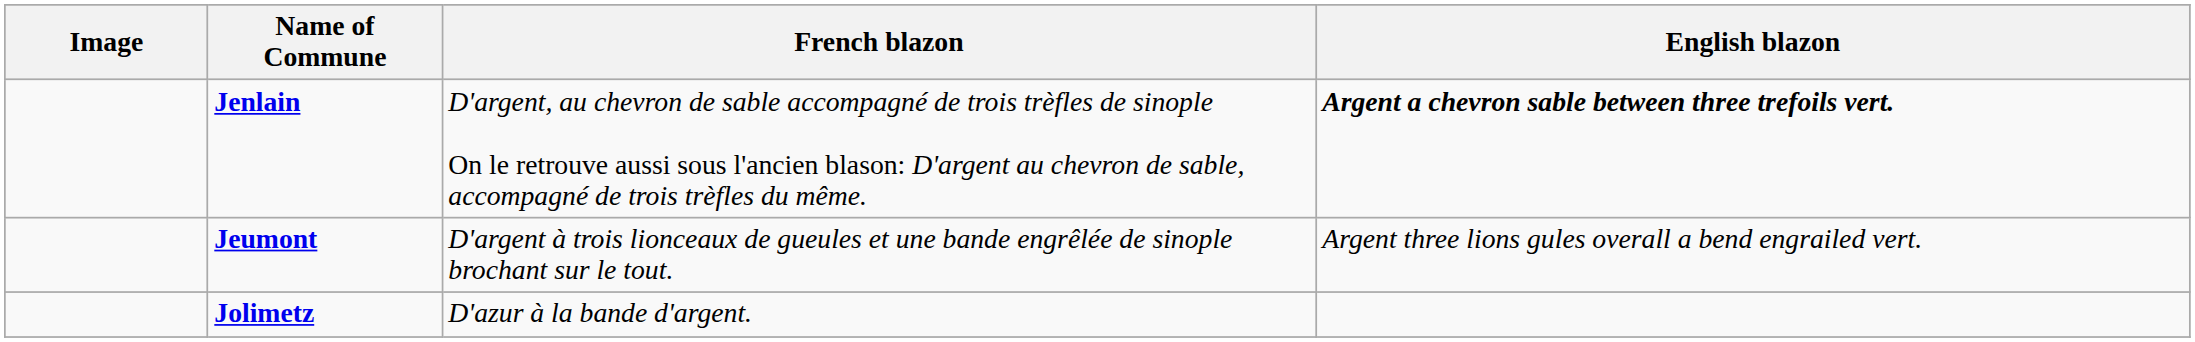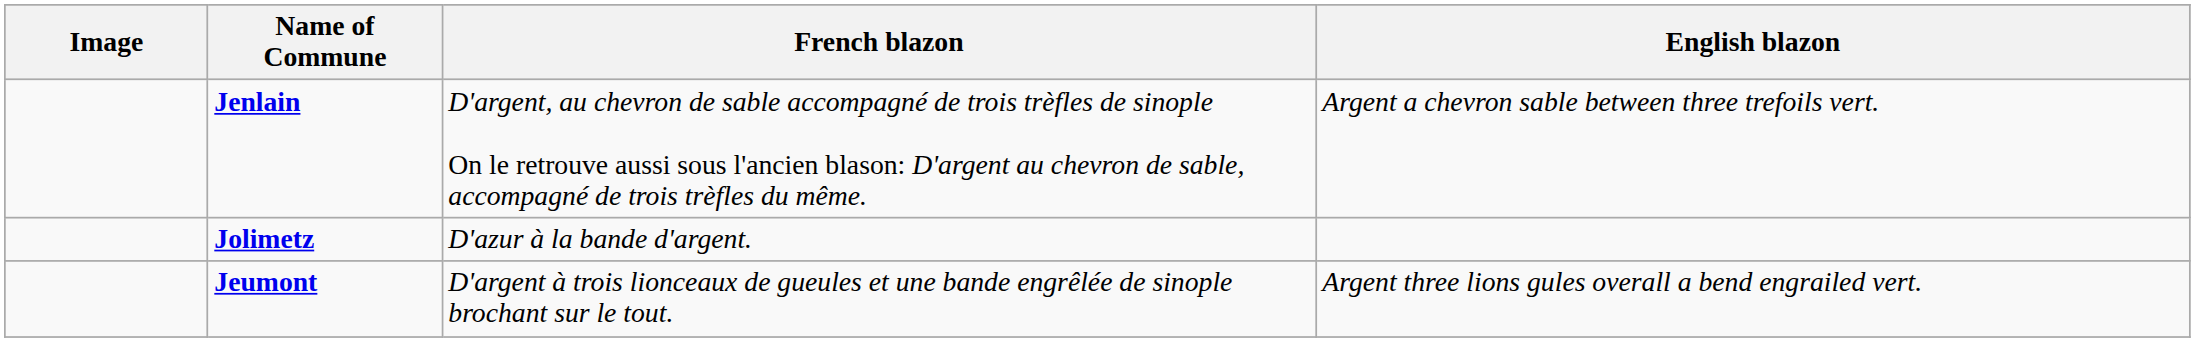 <table class="wikitable" width="100%">
 <tr>
 <th width="110">Image</th>
 <th>Name of Commune</th>
 <th width="40%">French blazon</th>
 <th width="40%">English blazon</th>
 </tr>
 <tr valign=top>
 <td align=center></td>
 <td><strong><a href='#'>Jenlain</a></strong></td>
 <td><em>D'argent, au chevron de sable accompagné de trois trèfles de sinople</em><br><br> On le retrouve aussi sous l'ancien blason: <em>D'argent au chevron de sable, accompagné de trois trèfles du même.</em></td>
-<td><strong><em>Argent a chevron sable between three trefoils vert.</em></strong></td>
+<td><em>Argent a chevron sable between three trefoils vert.</em></td>
+</tr>
+<tr valign=top>
+<td align=center></td>
+<td><strong><a href='#'>Jolimetz</a></strong></td>
+<td><em>D'azur à la bande d'argent.</em></td>
+<td></td>
 </tr>
 <tr valign=top>
 <td align=center></td>
 <td><strong><a href='#'>Jeumont</a></strong></td>
 <td><em>D'argent à trois lionceaux de gueules et une bande engrêlée de sinople brochant sur le tout.</em></td>
 <td><em>Argent three lions gules overall a bend engrailed vert.</em></td>
 </tr>
-<tr valign=top>
-<td align=center></td>
-<td><strong><a href='#'>Jolimetz</a></strong></td>
-<td><em>D'azur à la bande d'argent.</em></td>
-<td></td>
-</tr>
 </table>
